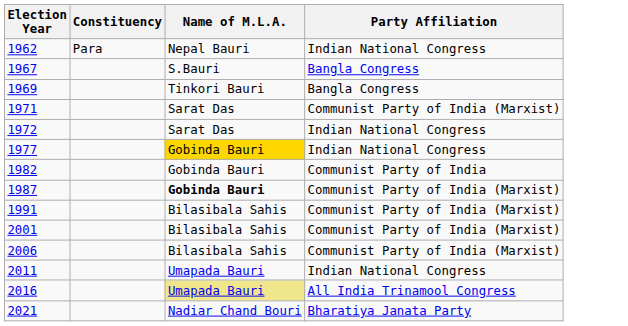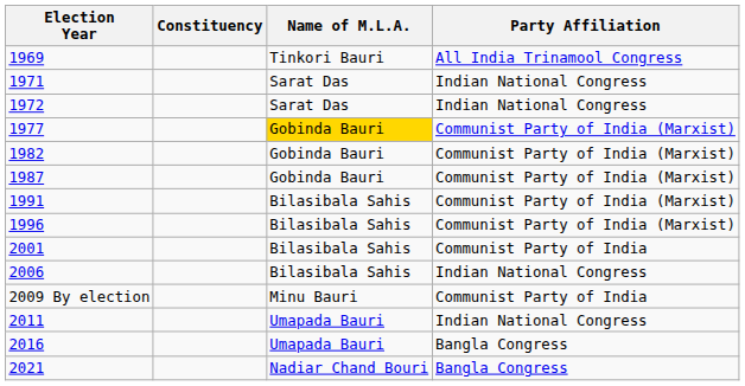 <table class="wikitable sortable"ìÍĦĤĠčw>
 <tr>
 <th>Election<br> Year</th>
 <th>Constituency</th>
 <th>Name of M.L.A.</th>
 <th>Party Affiliation</th>
 </tr>
 <tr>
-<td><a href='#'>1962</a></td>
-<td>Para</td>
-<td>Nepal Bauri</td>
-<td>Indian National Congress</td>
-</tr>
-<tr>
-<td><a href='#'>1967</a></td>
-<td></td>
-<td>S.Bauri</td>
-<td><a href='#'>Bangla Congress</a></td>
-</tr>
-<tr>
 <td><a href='#'>1969</a></td>
 <td></td>
 <td>Tinkori Bauri</td>
-<td>Bangla Congress</td>
+<td><a href='#'>All India Trinamool Congress</a></td>
 </tr>
 <tr>
 <td><a href='#'>1971</a></td>
 <td></td>
 <td>Sarat Das</td>
-<td>Communist Party of India (Marxist)</td>
+<td>Indian National Congress</td>
 </tr>
 <tr>
 <td><a href='#'>1972</a></td>
 <td></td>
 <td>Sarat Das</td>
 <td>Indian National Congress</td>
 </tr>
 <tr>
 <td><a href='#'>1977</a></td>
 <td></td>
 <td style="background: gold;">Gobinda Bauri</td>
-<td>Indian National Congress</td>
+<td><a href='#'>Communist Party of India (Marxist)</a></td>
 </tr>
 <tr>
 <td><a href='#'>1982</a></td>
 <td></td>
 <td>Gobinda Bauri</td>
-<td>Communist Party of India</td>
+<td>Communist Party of India (Marxist)</td>
 </tr>
 <tr>
 <td><a href='#'>1987</a></td>
 <td></td>
-<td><strong>Gobinda Bauri</strong></td>
+<td>Gobinda Bauri</td>
 <td>Communist Party of India (Marxist)</td>
 </tr>
 <tr>
 <td><a href='#'>1991</a></td>
 <td></td>
 <td>Bilasibala Sahis</td>
 <td>Communist Party of India (Marxist)</td>
 </tr>
 <tr>
-<td><a href='#'>2001</a></td>
+<td><a href='#'>1996</a></td>
 <td></td>
 <td>Bilasibala Sahis</td>
 <td>Communist Party of India (Marxist)</td>
 </tr>
 <tr>
+<td><a href='#'>2001</a></td>
+<td></td>
+<td>Bilasibala Sahis</td>
+<td>Communist Party of India</td>
+</tr>
+<tr>
 <td><a href='#'>2006</a></td>
 <td></td>
 <td>Bilasibala Sahis</td>
-<td>Communist Party of India (Marxist)</td>
+<td>Indian National Congress</td>
+</tr>
+<tr>
+<td>2009 By election</td>
+<td></td>
+<td>Minu Bauri</td>
+<td>Communist Party of India</td>
 </tr>
 <tr>
 <td><a href='#'>2011</a></td>
 <td></td>
 <td><a href='#'>Umapada Bauri</a></td>
 <td>Indian National Congress</td>
 </tr>
 <tr>
 <td><a href='#'>2016</a></td>
 <td></td>
-<td style="background: khaki;"><a href='#'>Umapada Bauri</a></td>
-<td><a href='#'>All India Trinamool Congress</a></td>
+<td><a href='#'>Umapada Bauri</a></td>
+<td>Bangla Congress</td>
 </tr>
 <tr>
 <td><a href='#'>2021</a></td>
 <td></td>
 <td><a href='#'>Nadiar Chand Bouri</a></td>
-<td><a href='#'>Bharatiya Janata Party</a></td>
+<td><a href='#'>Bangla Congress</a></td>
 </tr>
 </table>
